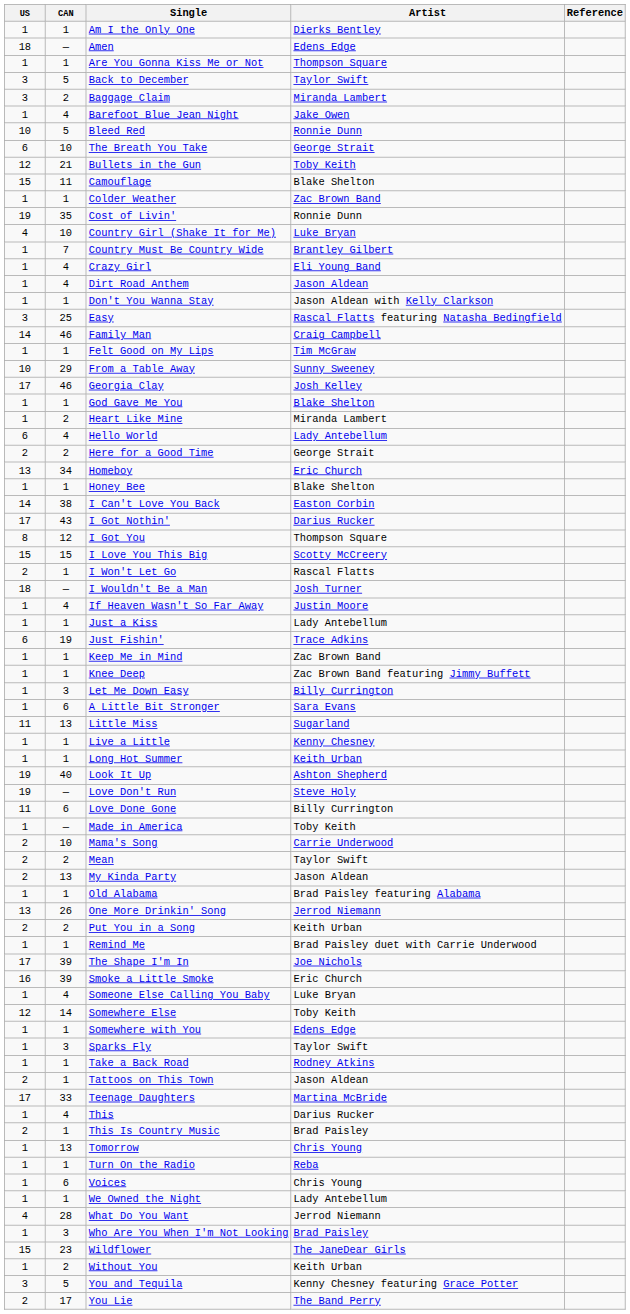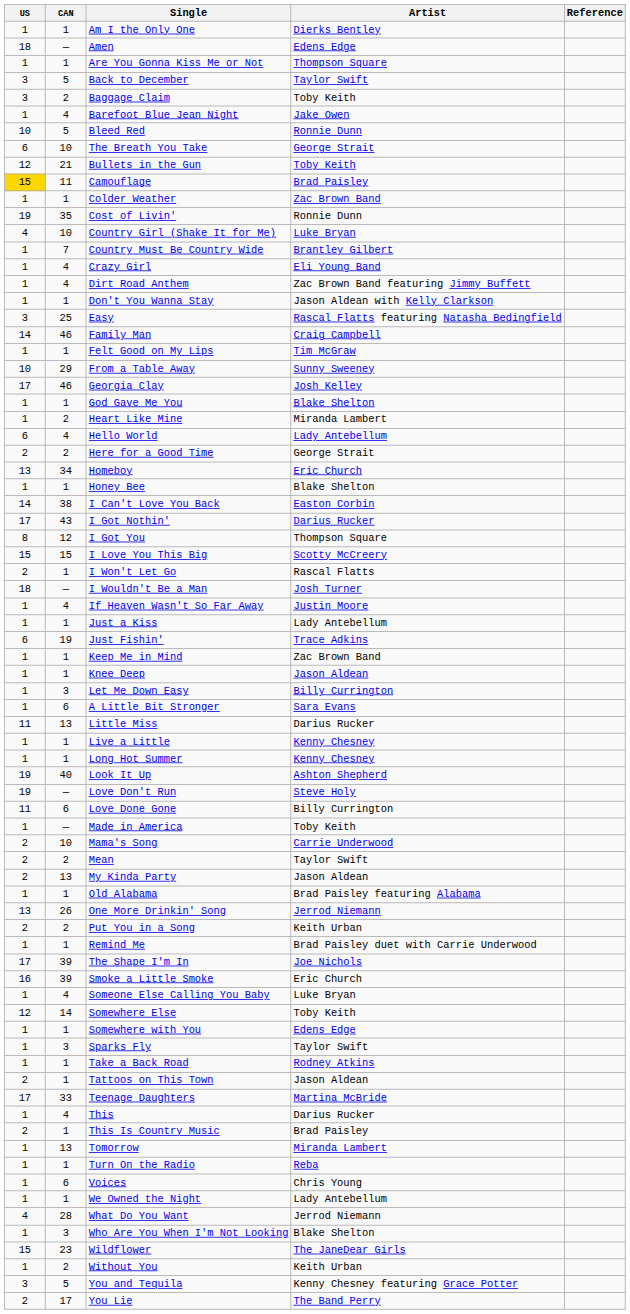 <table class="wikitable sortable">
 <tr>
 <th width=45><small>US</small></th>
 <th width=45><small>CAN</small></th>
 <th width=auto>Single</th>
 <th width=auto>Artist</th>
 <th width=auto>Reference</th>
 </tr>
 <tr>
 <td align=center>1</td>
 <td align=center>1</td>
 <td><a href='#'>Am I the Only One</a></td>
 <td><a href='#'>Dierks Bentley</a></td>
 <td align=center></td>
 </tr>
 <tr>
 <td align=center>18</td>
 <td align=center>—</td>
 <td><a href='#'>Amen</a></td>
 <td><a href='#'>Edens Edge</a></td>
 <td align=center></td>
 </tr>
 <tr>
 <td align=center>1</td>
 <td align=center>1</td>
 <td><a href='#'>Are You Gonna Kiss Me or Not</a></td>
 <td><a href='#'>Thompson Square</a></td>
 <td align=center></td>
 </tr>
 <tr>
 <td align=center>3</td>
 <td align=center>5</td>
 <td><a href='#'>Back to December</a></td>
 <td><a href='#'>Taylor Swift</a></td>
 <td align=center></td>
 </tr>
 <tr>
 <td align=center>3</td>
 <td align=center>2</td>
 <td><a href='#'>Baggage Claim</a></td>
-<td><a href='#'>Miranda Lambert</a></td>
+<td>Toby Keith</td>
 <td align=center></td>
 </tr>
 <tr>
 <td align=center>1</td>
 <td align=center>4</td>
 <td><a href='#'>Barefoot Blue Jean Night</a></td>
 <td><a href='#'>Jake Owen</a></td>
 <td align=center></td>
 </tr>
 <tr>
 <td align=center>10</td>
 <td align=center>5</td>
 <td><a href='#'>Bleed Red</a></td>
 <td><a href='#'>Ronnie Dunn</a></td>
 <td align=center></td>
 </tr>
 <tr>
 <td align=center>6</td>
 <td align=center>10</td>
 <td><a href='#'>The Breath You Take</a></td>
 <td><a href='#'>George Strait</a></td>
 <td align=center></td>
 </tr>
 <tr>
 <td align=center>12</td>
 <td align=center>21</td>
 <td><a href='#'>Bullets in the Gun</a></td>
 <td><a href='#'>Toby Keith</a></td>
 <td align=center></td>
 </tr>
 <tr>
-<td align=center>15</td>
+<td align=center style="background: gold;">15</td>
 <td align=center>11</td>
 <td><a href='#'>Camouflage</a></td>
-<td>Blake Shelton</td>
+<td><a href='#'>Brad Paisley</a></td>
 <td align=center></td>
 </tr>
 <tr>
 <td align=center>1</td>
 <td align=center>1</td>
 <td><a href='#'>Colder Weather</a></td>
 <td><a href='#'>Zac Brown Band</a></td>
 <td align=center></td>
 </tr>
 <tr>
 <td align=center>19</td>
 <td align=center>35</td>
 <td><a href='#'>Cost of Livin'</a></td>
 <td>Ronnie Dunn</td>
 <td align=center></td>
 </tr>
 <tr>
 <td align=center>4</td>
 <td align=center>10</td>
 <td><a href='#'>Country Girl (Shake It for Me)</a></td>
 <td><a href='#'>Luke Bryan</a></td>
 <td align=center></td>
 </tr>
 <tr>
 <td align=center>1</td>
 <td align=center>7</td>
 <td><a href='#'>Country Must Be Country Wide</a></td>
 <td><a href='#'>Brantley Gilbert</a></td>
 <td align=center></td>
 </tr>
 <tr>
 <td align=center>1</td>
 <td align=center>4</td>
 <td><a href='#'>Crazy Girl</a></td>
 <td><a href='#'>Eli Young Band</a></td>
 <td align=center></td>
 </tr>
 <tr>
 <td align=center>1</td>
 <td align=center>4</td>
 <td><a href='#'>Dirt Road Anthem</a></td>
-<td><a href='#'>Jason Aldean</a></td>
+<td>Zac Brown Band featuring <a href='#'>Jimmy Buffett</a></td>
 <td align=center></td>
 </tr>
 <tr>
 <td align=center>1</td>
 <td align=center>1</td>
 <td><a href='#'>Don't You Wanna Stay</a></td>
 <td>Jason Aldean with <a href='#'>Kelly Clarkson</a></td>
 <td align=center></td>
 </tr>
 <tr>
 <td align=center>3</td>
 <td align=center>25</td>
 <td><a href='#'>Easy</a></td>
 <td><a href='#'>Rascal Flatts</a> featuring <a href='#'>Natasha Bedingfield</a></td>
 <td align=center></td>
 </tr>
 <tr>
 <td align=center>14</td>
 <td align=center>46</td>
 <td><a href='#'>Family Man</a></td>
 <td><a href='#'>Craig Campbell</a></td>
 <td align=center></td>
 </tr>
 <tr>
 <td align=center>1</td>
 <td align=center>1</td>
 <td><a href='#'>Felt Good on My Lips</a></td>
 <td><a href='#'>Tim McGraw</a></td>
 <td align=center></td>
 </tr>
 <tr>
 <td align=center>10</td>
 <td align=center>29</td>
 <td><a href='#'>From a Table Away</a></td>
 <td><a href='#'>Sunny Sweeney</a></td>
 <td align=center></td>
 </tr>
 <tr>
 <td align=center>17</td>
 <td align=center>46</td>
 <td><a href='#'>Georgia Clay</a></td>
 <td><a href='#'>Josh Kelley</a></td>
 <td align=center></td>
 </tr>
 <tr>
 <td align=center>1</td>
 <td align=center>1</td>
 <td><a href='#'>God Gave Me You</a></td>
 <td><a href='#'>Blake Shelton</a></td>
 <td align=center></td>
 </tr>
 <tr>
 <td align=center>1</td>
 <td align=center>2</td>
 <td><a href='#'>Heart Like Mine</a></td>
 <td>Miranda Lambert</td>
 <td align=center></td>
 </tr>
 <tr>
 <td align=center>6</td>
 <td align=center>4</td>
 <td><a href='#'>Hello World</a></td>
 <td><a href='#'>Lady Antebellum</a></td>
 <td align=center></td>
 </tr>
 <tr>
 <td align=center>2</td>
 <td align=center>2</td>
 <td><a href='#'>Here for a Good Time</a></td>
 <td>George Strait</td>
 <td align=center></td>
 </tr>
 <tr>
 <td align=center>13</td>
 <td align=center>34</td>
 <td><a href='#'>Homeboy</a></td>
 <td><a href='#'>Eric Church</a></td>
 <td align=center></td>
 </tr>
 <tr>
 <td align=center>1</td>
 <td align=center>1</td>
 <td><a href='#'>Honey Bee</a></td>
 <td>Blake Shelton</td>
 <td align=center></td>
 </tr>
 <tr>
 <td align=center>14</td>
 <td align=center>38</td>
 <td><a href='#'>I Can't Love You Back</a></td>
 <td><a href='#'>Easton Corbin</a></td>
 <td align=center></td>
 </tr>
 <tr>
 <td align=center>17</td>
 <td align=center>43</td>
 <td><a href='#'>I Got Nothin'</a></td>
 <td><a href='#'>Darius Rucker</a></td>
 <td align=center></td>
 </tr>
 <tr>
 <td align=center>8</td>
 <td align=center>12</td>
 <td><a href='#'>I Got You</a></td>
 <td>Thompson Square</td>
 <td align=center></td>
 </tr>
 <tr>
 <td align=center>15</td>
 <td align=center>15</td>
 <td><a href='#'>I Love You This Big</a></td>
 <td><a href='#'>Scotty McCreery</a></td>
 <td align=center></td>
 </tr>
 <tr>
 <td align=center>2</td>
 <td align=center>1</td>
 <td><a href='#'>I Won't Let Go</a></td>
 <td>Rascal Flatts</td>
 <td align=center></td>
 </tr>
 <tr>
 <td align=center>18</td>
 <td align=center>—</td>
 <td><a href='#'>I Wouldn't Be a Man</a></td>
 <td><a href='#'>Josh Turner</a></td>
 <td align=center></td>
 </tr>
 <tr>
 <td align=center>1</td>
 <td align=center>4</td>
 <td><a href='#'>If Heaven Wasn't So Far Away</a></td>
 <td><a href='#'>Justin Moore</a></td>
 <td align=center></td>
 </tr>
 <tr>
 <td align=center>1</td>
 <td align=center>1</td>
 <td><a href='#'>Just a Kiss</a></td>
 <td>Lady Antebellum</td>
 <td align=center></td>
 </tr>
 <tr>
 <td align=center>6</td>
 <td align=center>19</td>
 <td><a href='#'>Just Fishin'</a></td>
 <td><a href='#'>Trace Adkins</a></td>
 <td align=center></td>
 </tr>
 <tr>
 <td align=center>1</td>
 <td align=center>1</td>
 <td><a href='#'>Keep Me in Mind</a></td>
 <td>Zac Brown Band</td>
 <td></td>
 </tr>
 <tr>
 <td align=center>1</td>
 <td align=center>1</td>
 <td><a href='#'>Knee Deep</a></td>
-<td>Zac Brown Band featuring <a href='#'>Jimmy Buffett</a></td>
+<td><a href='#'>Jason Aldean</a></td>
 <td align=center></td>
 </tr>
 <tr>
 <td align=center>1</td>
 <td align=center>3</td>
 <td><a href='#'>Let Me Down Easy</a></td>
 <td><a href='#'>Billy Currington</a></td>
 <td align=center></td>
 </tr>
 <tr>
 <td align=center>1</td>
 <td align=center>6</td>
 <td><a href='#'>A Little Bit Stronger</a></td>
 <td><a href='#'>Sara Evans</a></td>
 <td align=center></td>
 </tr>
 <tr>
 <td align=center>11</td>
 <td align=center>13</td>
 <td><a href='#'>Little Miss</a></td>
-<td><a href='#'>Sugarland</a></td>
+<td>Darius Rucker</td>
 <td align=center></td>
 </tr>
 <tr>
 <td align=center>1</td>
 <td align=center>1</td>
 <td><a href='#'>Live a Little</a></td>
 <td><a href='#'>Kenny Chesney</a></td>
 <td align=center></td>
 </tr>
 <tr>
 <td align=center>1</td>
 <td align=center>1</td>
 <td><a href='#'>Long Hot Summer</a></td>
-<td><a href='#'>Keith Urban</a></td>
+<td><a href='#'>Kenny Chesney</a></td>
 <td align=center></td>
 </tr>
 <tr>
 <td align=center>19</td>
 <td align=center>40</td>
 <td><a href='#'>Look It Up</a></td>
 <td><a href='#'>Ashton Shepherd</a></td>
 <td></td>
 </tr>
 <tr>
 <td align=center>19</td>
 <td align=center>—</td>
 <td><a href='#'>Love Don't Run</a></td>
 <td><a href='#'>Steve Holy</a></td>
 <td></td>
 </tr>
 <tr>
 <td align=center>11</td>
 <td align=center>6</td>
 <td><a href='#'>Love Done Gone</a></td>
 <td>Billy Currington</td>
 <td align=center></td>
 </tr>
 <tr>
 <td align=center>1</td>
 <td align=center>—</td>
 <td><a href='#'>Made in America</a></td>
 <td>Toby Keith</td>
 <td align=center></td>
 </tr>
 <tr>
 <td align=center>2</td>
 <td align=center>10</td>
 <td><a href='#'>Mama's Song</a></td>
 <td><a href='#'>Carrie Underwood</a></td>
 <td align=center></td>
 </tr>
 <tr>
 <td align=center>2</td>
 <td align=center>2</td>
 <td><a href='#'>Mean</a></td>
 <td>Taylor Swift</td>
 <td align=center></td>
 </tr>
 <tr>
 <td align=center>2</td>
 <td align=center>13</td>
 <td><a href='#'>My Kinda Party</a></td>
 <td>Jason Aldean</td>
 <td align=center></td>
 </tr>
 <tr>
 <td align=center>1</td>
 <td align=center>1</td>
 <td><a href='#'>Old Alabama</a></td>
 <td>Brad Paisley featuring <a href='#'>Alabama</a></td>
 <td align=center></td>
 </tr>
 <tr>
 <td align=center>13</td>
 <td align=center>26</td>
 <td><a href='#'>One More Drinkin' Song</a></td>
 <td><a href='#'>Jerrod Niemann</a></td>
 <td align=center></td>
 </tr>
 <tr>
 <td align=center>2</td>
 <td align=center>2</td>
 <td><a href='#'>Put You in a Song</a></td>
 <td>Keith Urban</td>
 <td align=center></td>
 </tr>
 <tr>
 <td align=center>1</td>
 <td align=center>1</td>
 <td><a href='#'>Remind Me</a></td>
 <td>Brad Paisley duet with Carrie Underwood</td>
 <td align=center></td>
 </tr>
 <tr>
 <td align=center>17</td>
 <td align=center>39</td>
 <td><a href='#'>The Shape I'm In</a></td>
 <td><a href='#'>Joe Nichols</a></td>
 <td align=center></td>
 </tr>
 <tr>
 <td align=center>16</td>
 <td align=center>39</td>
 <td><a href='#'>Smoke a Little Smoke</a></td>
 <td>Eric Church</td>
 <td align=center></td>
 </tr>
 <tr>
 <td align=center>1</td>
 <td align=center>4</td>
 <td><a href='#'>Someone Else Calling You Baby</a></td>
 <td>Luke Bryan</td>
 <td align=center></td>
 </tr>
 <tr>
 <td align=center>12</td>
 <td align=center>14</td>
 <td><a href='#'>Somewhere Else</a></td>
 <td>Toby Keith</td>
 <td align=center></td>
 </tr>
 <tr>
 <td align=center>1</td>
 <td align=center>1</td>
 <td><a href='#'>Somewhere with You</a></td>
 <td><a href='#'>Edens Edge</a></td>
 <td align=center></td>
 </tr>
 <tr>
 <td align=center>1</td>
 <td align=center>3</td>
 <td><a href='#'>Sparks Fly</a></td>
 <td>Taylor Swift</td>
 <td align=center></td>
 </tr>
 <tr>
 <td align=center>1</td>
 <td align=center>1</td>
 <td><a href='#'>Take a Back Road</a></td>
 <td><a href='#'>Rodney Atkins</a></td>
 <td align=center></td>
 </tr>
 <tr>
 <td align=center>2</td>
 <td align=center>1</td>
 <td><a href='#'>Tattoos on This Town</a></td>
 <td>Jason Aldean</td>
 <td align=center></td>
 </tr>
 <tr>
 <td align=center>17</td>
 <td align=center>33</td>
 <td><a href='#'>Teenage Daughters</a></td>
 <td><a href='#'>Martina McBride</a></td>
 <td align=center></td>
 </tr>
 <tr>
 <td align=center>1</td>
 <td align=center>4</td>
 <td><a href='#'>This</a></td>
 <td>Darius Rucker</td>
 <td align=center></td>
 </tr>
 <tr>
 <td align=center>2</td>
 <td align=center>1</td>
 <td><a href='#'>This Is Country Music</a></td>
 <td>Brad Paisley</td>
 <td align=center></td>
 </tr>
 <tr>
 <td align=center>1</td>
 <td align=center>13</td>
 <td><a href='#'>Tomorrow</a></td>
-<td><a href='#'>Chris Young</a></td>
+<td><a href='#'>Miranda Lambert</a></td>
 <td align=center></td>
 </tr>
 <tr>
 <td align=center>1</td>
 <td align=center>1</td>
 <td><a href='#'>Turn On the Radio</a></td>
 <td><a href='#'>Reba</a></td>
 <td align=center></td>
 </tr>
 <tr>
 <td align=center>1</td>
 <td align=center>6</td>
 <td><a href='#'>Voices</a></td>
 <td>Chris Young</td>
 <td align=center></td>
 </tr>
 <tr>
 <td align=center>1</td>
 <td align=center>1</td>
 <td><a href='#'>We Owned the Night</a></td>
 <td>Lady Antebellum</td>
 <td></td>
 </tr>
 <tr>
 <td align=center>4</td>
 <td align=center>28</td>
 <td><a href='#'>What Do You Want</a></td>
 <td>Jerrod Niemann</td>
 <td align=center></td>
 </tr>
 <tr>
 <td align=center>1</td>
 <td align=center>3</td>
 <td><a href='#'>Who Are You When I'm Not Looking</a></td>
-<td><a href='#'>Brad Paisley</a></td>
+<td>Blake Shelton</td>
 <td align=center></td>
 </tr>
 <tr>
 <td align=center>15</td>
 <td align=center>23</td>
 <td><a href='#'>Wildflower</a></td>
 <td><a href='#'>The JaneDear Girls</a></td>
 <td align=center></td>
 </tr>
 <tr>
 <td align=center>1</td>
 <td align=center>2</td>
 <td><a href='#'>Without You</a></td>
 <td>Keith Urban</td>
 <td align=center></td>
 </tr>
 <tr>
 <td align=center>3</td>
 <td align=center>5</td>
 <td><a href='#'>You and Tequila</a></td>
 <td>Kenny Chesney featuring <a href='#'>Grace Potter</a></td>
 <td align=center></td>
 </tr>
 <tr>
 <td align=center>2</td>
 <td align=center>17</td>
 <td><a href='#'>You Lie</a></td>
 <td><a href='#'>The Band Perry</a></td>
 <td align=center></td>
 </tr>
 </table>
